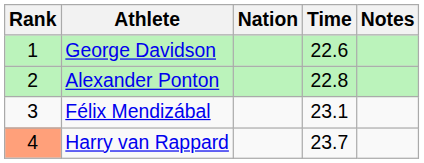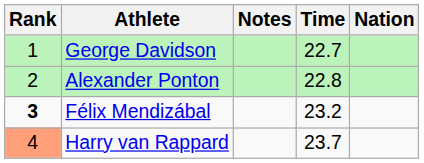 <table class="wikitable sortable" style="text-align:center">
 <tr>
 <th>Rank</th>
 <th>Athlete</th>
+<th>Notes</th>
+<th>Time</th>
 <th>Nation</th>
-<th>Time</th>
-<th>Notes</th>
 </tr>
 <tr bgcolor=bbf3bb>
 <td>1</td>
 <td align=left><a href='#'>George Davidson</a></td>
+<td></td>
+<td>22.7</td>
 <td align=left></td>
-<td>22.6</td>
-<td></td>
 </tr>
 <tr bgcolor=bbf3bb>
 <td>2</td>
 <td align=left><a href='#'>Alexander Ponton</a></td>
+<td></td>
+<td>22.8</td>
 <td align=left></td>
-<td>22.8</td>
-<td></td>
 </tr>
 <tr>
-<td>3</td>
+<td><strong>3</strong></td>
 <td align=left><a href='#'>Félix Mendizábal</a></td>
+<td></td>
+<td>23.2</td>
 <td align=left></td>
-<td>23.1</td>
-<td></td>
 </tr>
 <tr>
 <td style="background: lightsalmon;">4</td>
 <td align=left><a href='#'>Harry van Rappard</a></td>
+<td></td>
+<td>23.7</td>
 <td align=left></td>
-<td>23.7</td>
-<td></td>
 </tr>
 </table>
